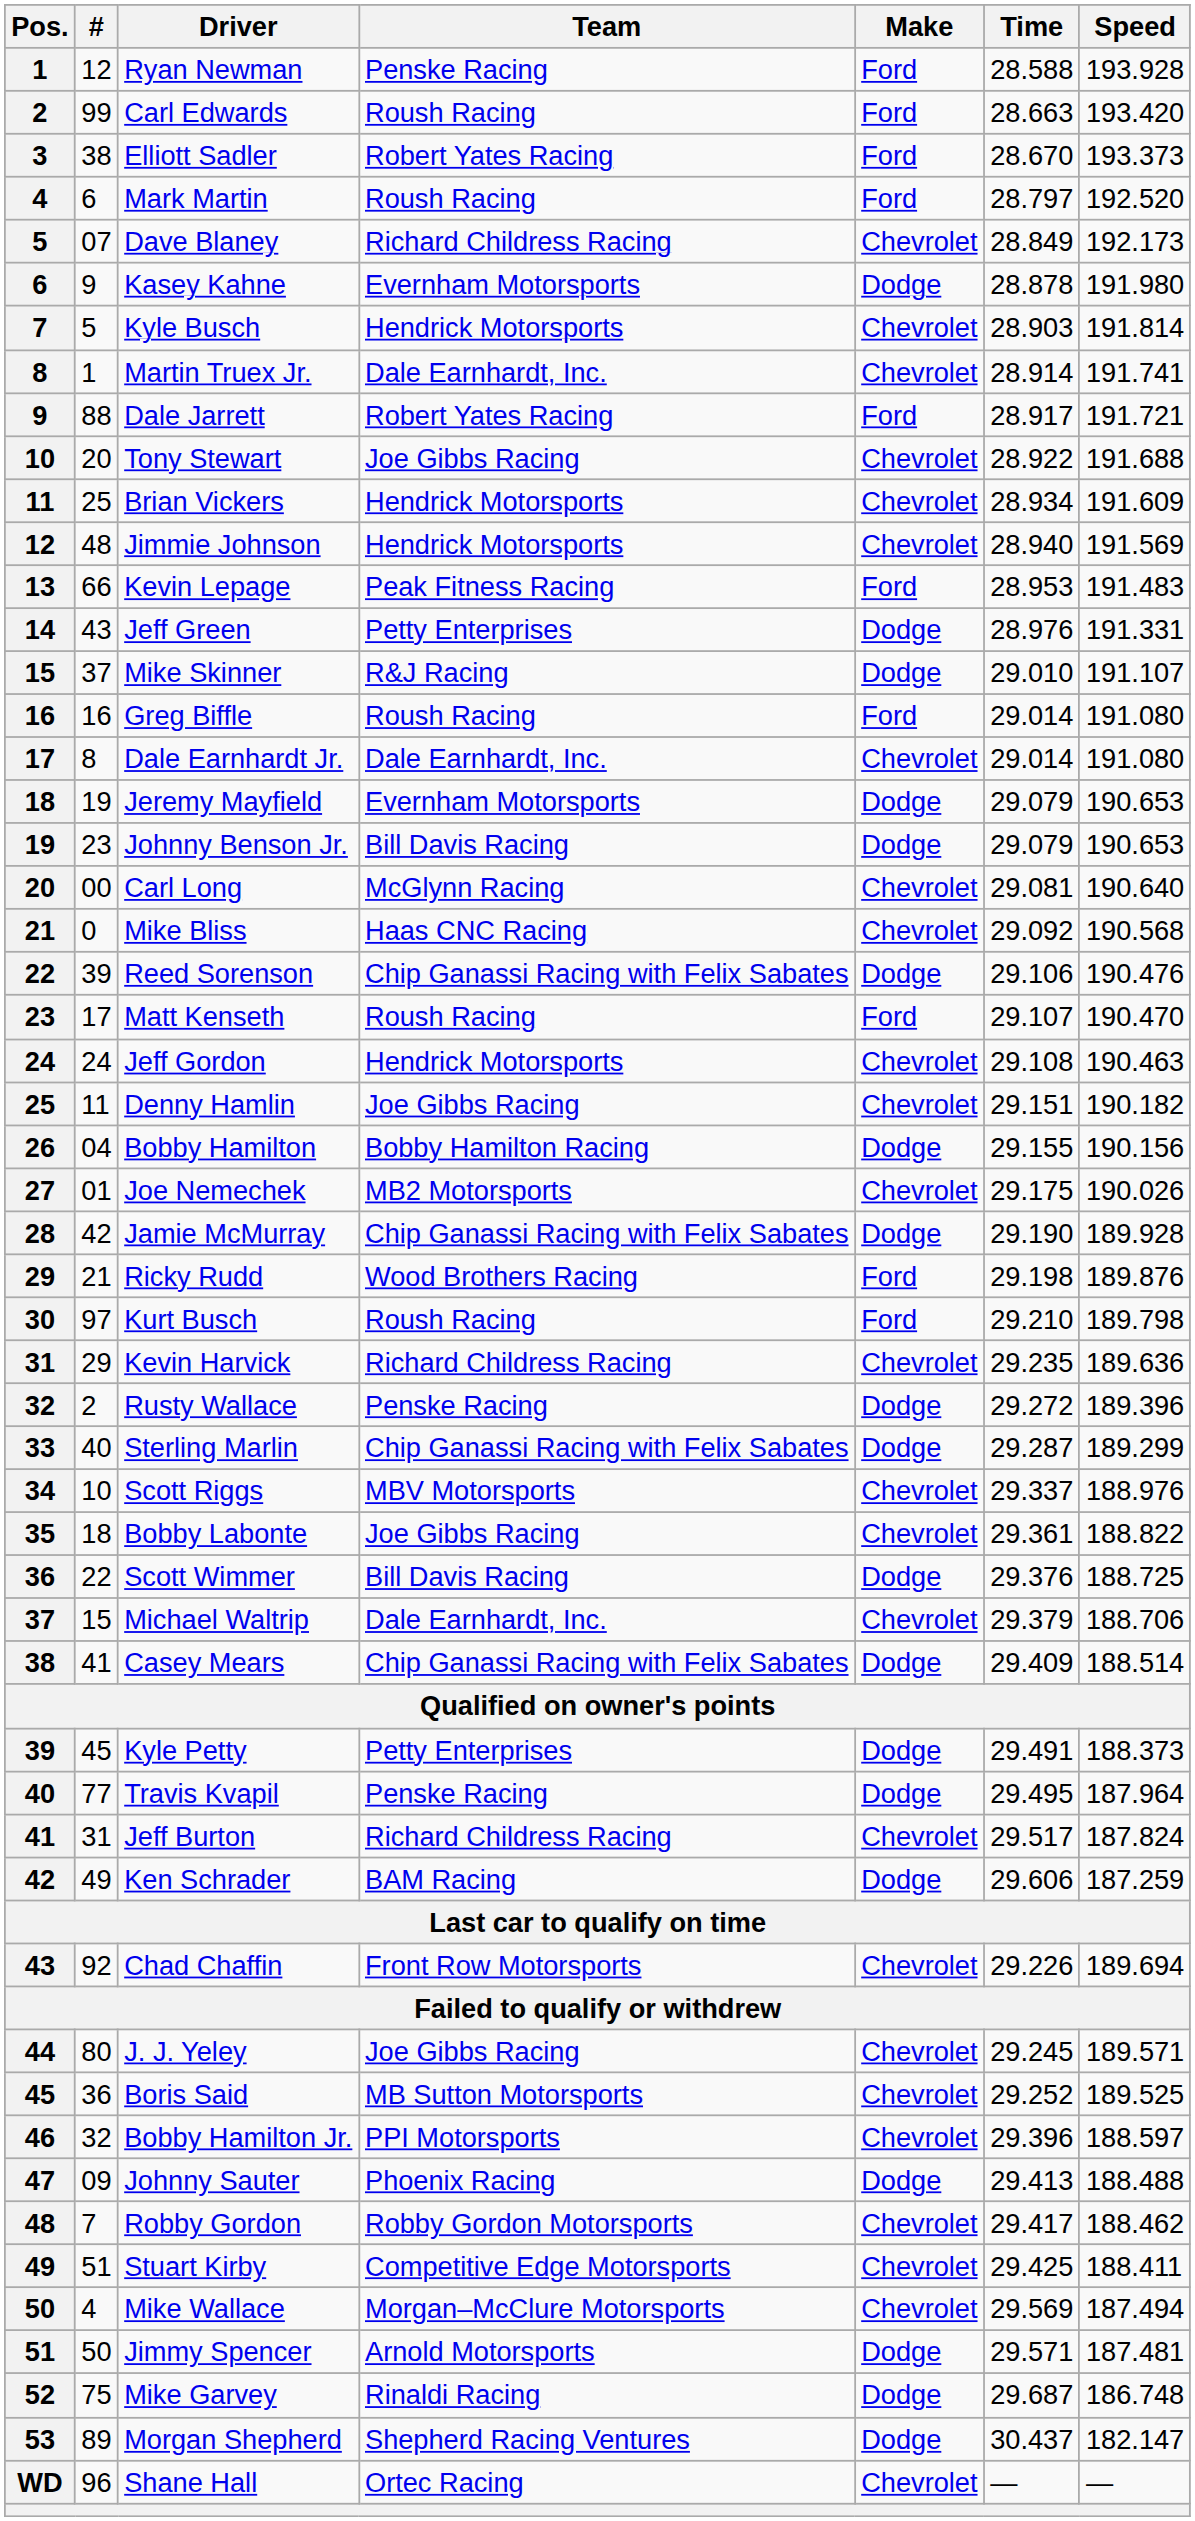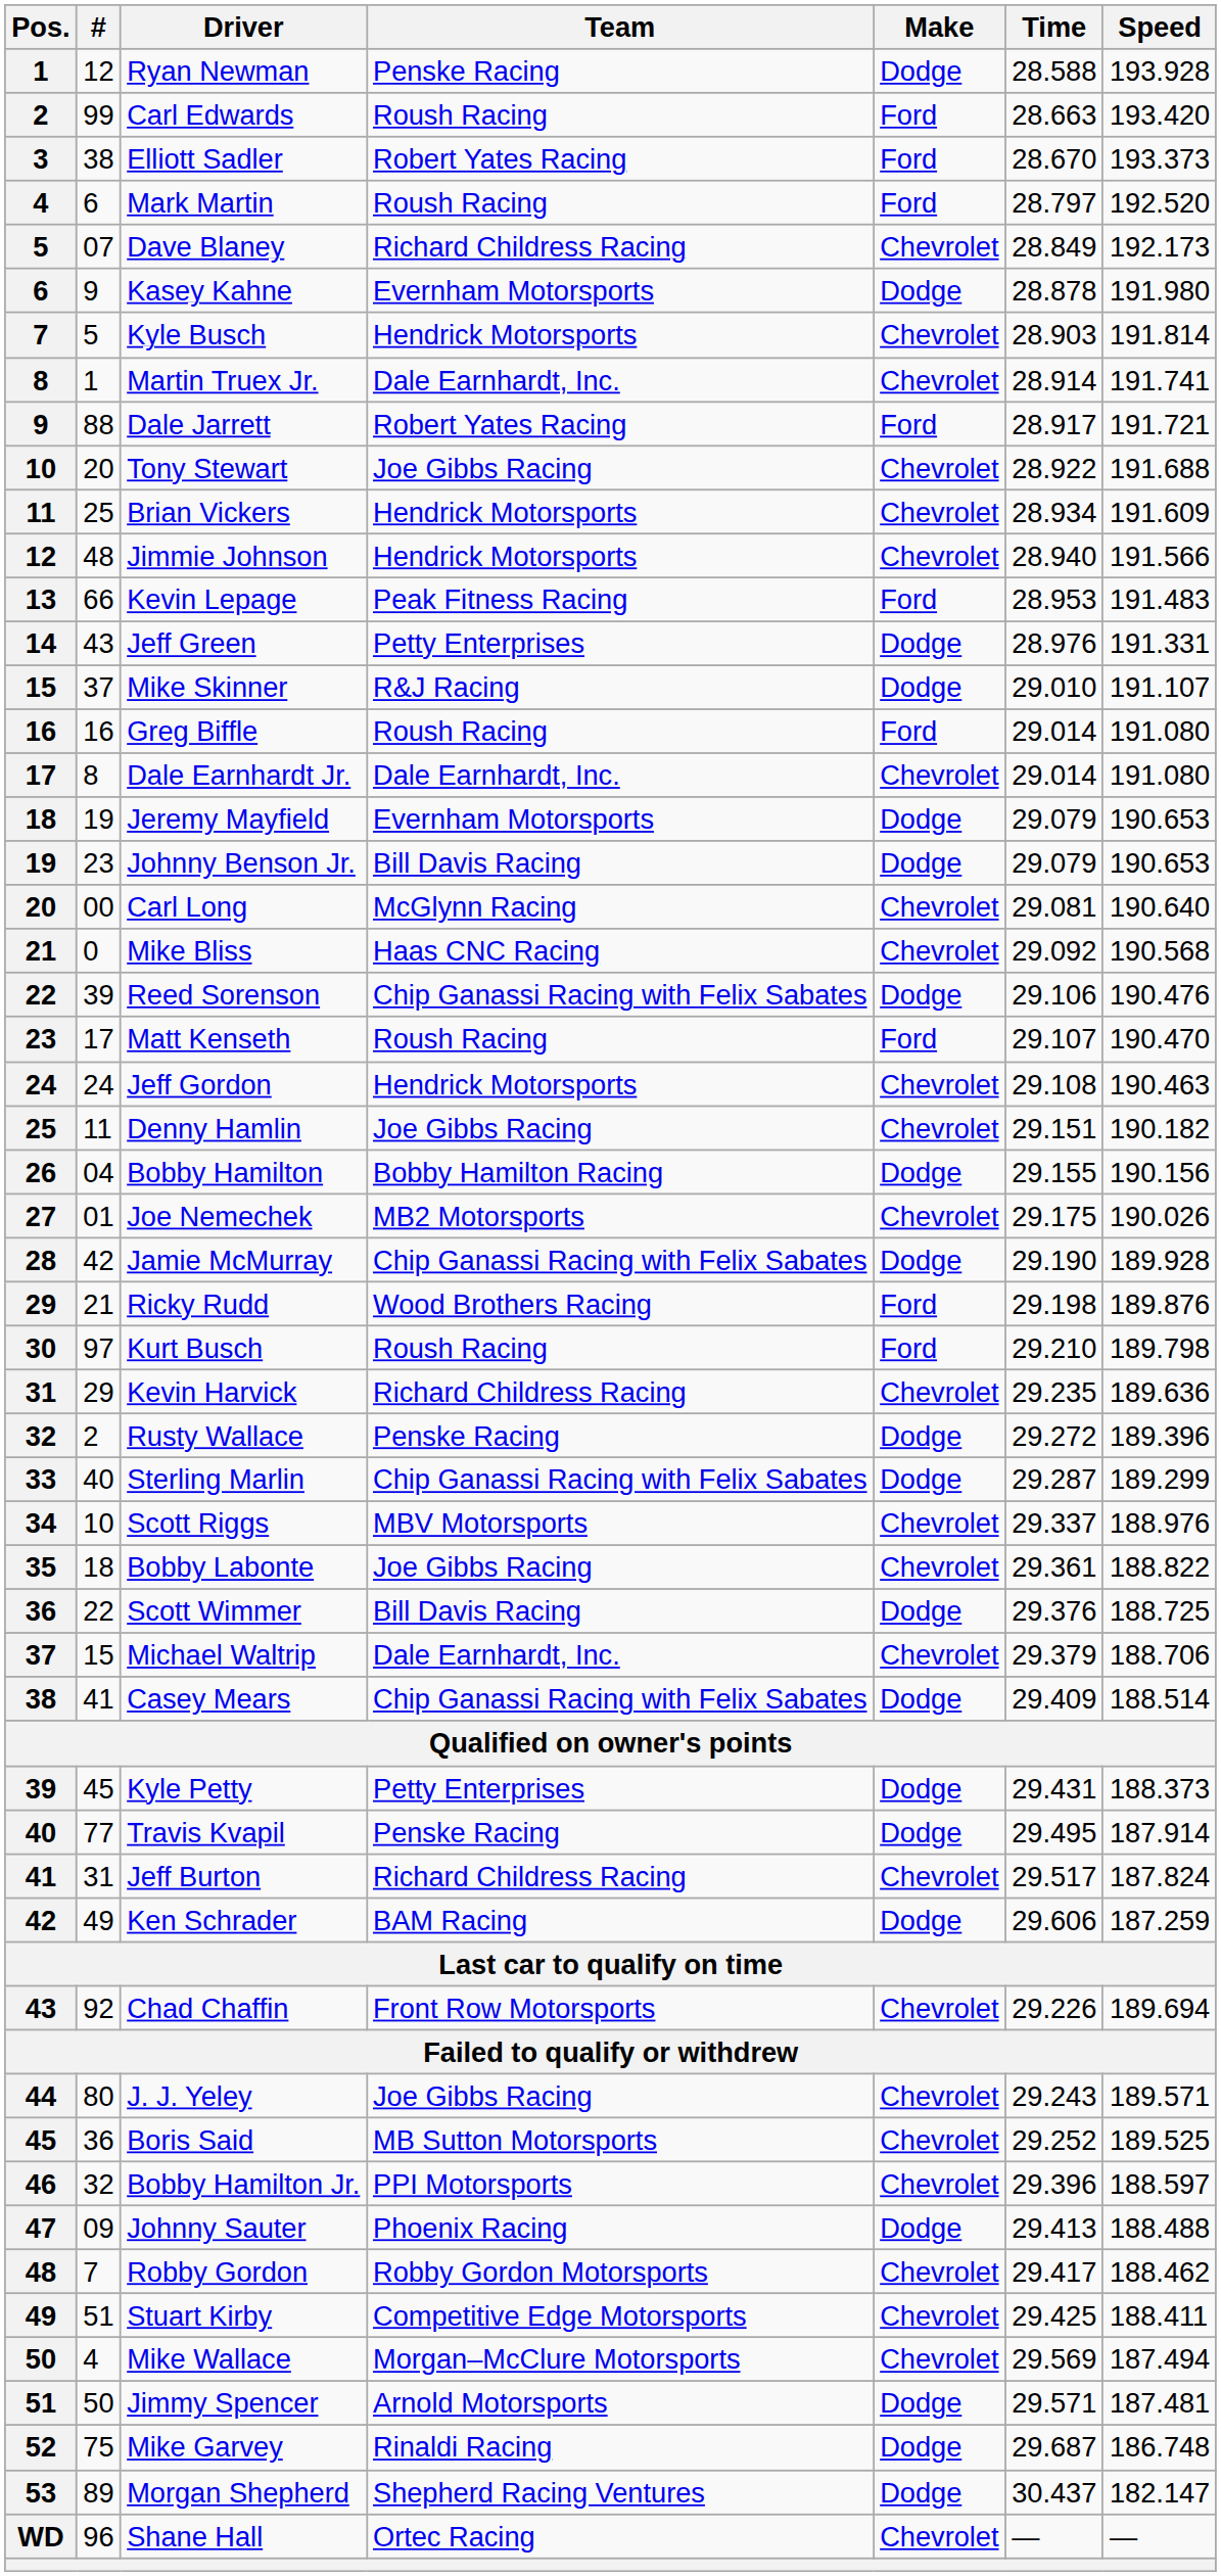 <table class="wikitable" style="font-size:95%">
 <tr>
 <th>Pos.</th>
 <th>#</th>
 <th>Driver</th>
 <th>Team</th>
 <th>Make</th>
 <th>Time</th>
 <th>Speed</th>
 </tr>
 <tr>
 <th>1</th>
 <td>12</td>
 <td><a href='#'>Ryan Newman</a></td>
 <td><a href='#'>Penske Racing</a></td>
-<td><a href='#'>Ford</a></td>
+<td><a href='#'>Dodge</a></td>
 <td>28.588</td>
 <td>193.928</td>
 </tr>
 <tr>
 <th>2</th>
 <td>99</td>
 <td><a href='#'>Carl Edwards</a></td>
 <td><a href='#'>Roush Racing</a></td>
 <td><a href='#'>Ford</a></td>
 <td>28.663</td>
 <td>193.420</td>
 </tr>
 <tr>
 <th>3</th>
 <td>38</td>
 <td><a href='#'>Elliott Sadler</a></td>
 <td><a href='#'>Robert Yates Racing</a></td>
 <td><a href='#'>Ford</a></td>
 <td>28.670</td>
 <td>193.373</td>
 </tr>
 <tr>
 <th>4</th>
 <td>6</td>
 <td><a href='#'>Mark Martin</a></td>
 <td><a href='#'>Roush Racing</a></td>
 <td><a href='#'>Ford</a></td>
 <td>28.797</td>
 <td>192.520</td>
 </tr>
 <tr>
 <th>5</th>
 <td>07</td>
 <td><a href='#'>Dave Blaney</a></td>
 <td><a href='#'>Richard Childress Racing</a></td>
 <td><a href='#'>Chevrolet</a></td>
 <td>28.849</td>
 <td>192.173</td>
 </tr>
 <tr>
 <th>6</th>
 <td>9</td>
 <td><a href='#'>Kasey Kahne</a></td>
 <td><a href='#'>Evernham Motorsports</a></td>
 <td><a href='#'>Dodge</a></td>
 <td>28.878</td>
 <td>191.980</td>
 </tr>
 <tr>
 <th>7</th>
 <td>5</td>
 <td><a href='#'>Kyle Busch</a></td>
 <td><a href='#'>Hendrick Motorsports</a></td>
 <td><a href='#'>Chevrolet</a></td>
 <td>28.903</td>
 <td>191.814</td>
 </tr>
 <tr>
 <th>8</th>
 <td>1</td>
 <td><a href='#'>Martin Truex Jr.</a></td>
 <td><a href='#'>Dale Earnhardt, Inc.</a></td>
 <td><a href='#'>Chevrolet</a></td>
 <td>28.914</td>
 <td>191.741</td>
 </tr>
 <tr>
 <th>9</th>
 <td>88</td>
 <td><a href='#'>Dale Jarrett</a></td>
 <td><a href='#'>Robert Yates Racing</a></td>
 <td><a href='#'>Ford</a></td>
 <td>28.917</td>
 <td>191.721</td>
 </tr>
 <tr>
 <th>10</th>
 <td>20</td>
 <td><a href='#'>Tony Stewart</a></td>
 <td><a href='#'>Joe Gibbs Racing</a></td>
 <td><a href='#'>Chevrolet</a></td>
 <td>28.922</td>
 <td>191.688</td>
 </tr>
 <tr>
 <th>11</th>
 <td>25</td>
 <td><a href='#'>Brian Vickers</a></td>
 <td><a href='#'>Hendrick Motorsports</a></td>
 <td><a href='#'>Chevrolet</a></td>
 <td>28.934</td>
 <td>191.609</td>
 </tr>
 <tr>
 <th>12</th>
 <td>48</td>
 <td><a href='#'>Jimmie Johnson</a></td>
 <td><a href='#'>Hendrick Motorsports</a></td>
 <td><a href='#'>Chevrolet</a></td>
 <td>28.940</td>
-<td>191.569</td>
+<td>191.566</td>
 </tr>
 <tr>
 <th>13</th>
 <td>66</td>
 <td><a href='#'>Kevin Lepage</a></td>
 <td><a href='#'>Peak Fitness Racing</a></td>
 <td><a href='#'>Ford</a></td>
 <td>28.953</td>
 <td>191.483</td>
 </tr>
 <tr>
 <th>14</th>
 <td>43</td>
 <td><a href='#'>Jeff Green</a></td>
 <td><a href='#'>Petty Enterprises</a></td>
 <td><a href='#'>Dodge</a></td>
 <td>28.976</td>
 <td>191.331</td>
 </tr>
 <tr>
 <th>15</th>
 <td>37</td>
 <td><a href='#'>Mike Skinner</a></td>
 <td><a href='#'>R&J Racing</a></td>
 <td><a href='#'>Dodge</a></td>
 <td>29.010</td>
 <td>191.107</td>
 </tr>
 <tr>
 <th>16</th>
 <td>16</td>
 <td><a href='#'>Greg Biffle</a></td>
 <td><a href='#'>Roush Racing</a></td>
 <td><a href='#'>Ford</a></td>
 <td>29.014</td>
 <td>191.080</td>
 </tr>
 <tr>
 <th>17</th>
 <td>8</td>
 <td><a href='#'>Dale Earnhardt Jr.</a></td>
 <td><a href='#'>Dale Earnhardt, Inc.</a></td>
 <td><a href='#'>Chevrolet</a></td>
 <td>29.014</td>
 <td>191.080</td>
 </tr>
 <tr>
 <th>18</th>
 <td>19</td>
 <td><a href='#'>Jeremy Mayfield</a></td>
 <td><a href='#'>Evernham Motorsports</a></td>
 <td><a href='#'>Dodge</a></td>
 <td>29.079</td>
 <td>190.653</td>
 </tr>
 <tr>
 <th>19</th>
 <td>23</td>
 <td><a href='#'>Johnny Benson Jr.</a></td>
 <td><a href='#'>Bill Davis Racing</a></td>
 <td><a href='#'>Dodge</a></td>
 <td>29.079</td>
 <td>190.653</td>
 </tr>
 <tr>
 <th>20</th>
 <td>00</td>
 <td><a href='#'>Carl Long</a></td>
 <td><a href='#'>McGlynn Racing</a></td>
 <td><a href='#'>Chevrolet</a></td>
 <td>29.081</td>
 <td>190.640</td>
 </tr>
 <tr>
 <th>21</th>
 <td>0</td>
 <td><a href='#'>Mike Bliss</a></td>
 <td><a href='#'>Haas CNC Racing</a></td>
 <td><a href='#'>Chevrolet</a></td>
 <td>29.092</td>
 <td>190.568</td>
 </tr>
 <tr>
 <th>22</th>
 <td>39</td>
 <td><a href='#'>Reed Sorenson</a></td>
 <td><a href='#'>Chip Ganassi Racing with Felix Sabates</a></td>
 <td><a href='#'>Dodge</a></td>
 <td>29.106</td>
 <td>190.476</td>
 </tr>
 <tr>
 <th>23</th>
 <td>17</td>
 <td><a href='#'>Matt Kenseth</a></td>
 <td><a href='#'>Roush Racing</a></td>
 <td><a href='#'>Ford</a></td>
 <td>29.107</td>
 <td>190.470</td>
 </tr>
 <tr>
 <th>24</th>
 <td>24</td>
 <td><a href='#'>Jeff Gordon</a></td>
 <td><a href='#'>Hendrick Motorsports</a></td>
 <td><a href='#'>Chevrolet</a></td>
 <td>29.108</td>
 <td>190.463</td>
 </tr>
 <tr>
 <th>25</th>
 <td>11</td>
 <td><a href='#'>Denny Hamlin</a></td>
 <td><a href='#'>Joe Gibbs Racing</a></td>
 <td><a href='#'>Chevrolet</a></td>
 <td>29.151</td>
 <td>190.182</td>
 </tr>
 <tr>
 <th>26</th>
 <td>04</td>
 <td><a href='#'>Bobby Hamilton</a></td>
 <td><a href='#'>Bobby Hamilton Racing</a></td>
 <td><a href='#'>Dodge</a></td>
 <td>29.155</td>
 <td>190.156</td>
 </tr>
 <tr>
 <th>27</th>
 <td>01</td>
 <td><a href='#'>Joe Nemechek</a></td>
 <td><a href='#'>MB2 Motorsports</a></td>
 <td><a href='#'>Chevrolet</a></td>
 <td>29.175</td>
 <td>190.026</td>
 </tr>
 <tr>
 <th>28</th>
 <td>42</td>
 <td><a href='#'>Jamie McMurray</a></td>
 <td><a href='#'>Chip Ganassi Racing with Felix Sabates</a></td>
 <td><a href='#'>Dodge</a></td>
 <td>29.190</td>
 <td>189.928</td>
 </tr>
 <tr>
 <th>29</th>
 <td>21</td>
 <td><a href='#'>Ricky Rudd</a></td>
 <td><a href='#'>Wood Brothers Racing</a></td>
 <td><a href='#'>Ford</a></td>
 <td>29.198</td>
 <td>189.876</td>
 </tr>
 <tr>
 <th>30</th>
 <td>97</td>
 <td><a href='#'>Kurt Busch</a></td>
 <td><a href='#'>Roush Racing</a></td>
 <td><a href='#'>Ford</a></td>
 <td>29.210</td>
 <td>189.798</td>
 </tr>
 <tr>
 <th>31</th>
 <td>29</td>
 <td><a href='#'>Kevin Harvick</a></td>
 <td><a href='#'>Richard Childress Racing</a></td>
 <td><a href='#'>Chevrolet</a></td>
 <td>29.235</td>
 <td>189.636</td>
 </tr>
 <tr>
 <th>32</th>
 <td>2</td>
 <td><a href='#'>Rusty Wallace</a></td>
 <td><a href='#'>Penske Racing</a></td>
 <td><a href='#'>Dodge</a></td>
 <td>29.272</td>
 <td>189.396</td>
 </tr>
 <tr>
 <th>33</th>
 <td>40</td>
 <td><a href='#'>Sterling Marlin</a></td>
 <td><a href='#'>Chip Ganassi Racing with Felix Sabates</a></td>
 <td><a href='#'>Dodge</a></td>
 <td>29.287</td>
 <td>189.299</td>
 </tr>
 <tr>
 <th>34</th>
 <td>10</td>
 <td><a href='#'>Scott Riggs</a></td>
 <td><a href='#'>MBV Motorsports</a></td>
 <td><a href='#'>Chevrolet</a></td>
 <td>29.337</td>
 <td>188.976</td>
 </tr>
 <tr>
 <th>35</th>
 <td>18</td>
 <td><a href='#'>Bobby Labonte</a></td>
 <td><a href='#'>Joe Gibbs Racing</a></td>
 <td><a href='#'>Chevrolet</a></td>
 <td>29.361</td>
 <td>188.822</td>
 </tr>
 <tr>
 <th>36</th>
 <td>22</td>
 <td><a href='#'>Scott Wimmer</a></td>
 <td><a href='#'>Bill Davis Racing</a></td>
 <td><a href='#'>Dodge</a></td>
 <td>29.376</td>
 <td>188.725</td>
 </tr>
 <tr>
 <th>37</th>
 <td>15</td>
 <td><a href='#'>Michael Waltrip</a></td>
 <td><a href='#'>Dale Earnhardt, Inc.</a></td>
 <td><a href='#'>Chevrolet</a></td>
 <td>29.379</td>
 <td>188.706</td>
 </tr>
 <tr>
 <th>38</th>
 <td>41</td>
 <td><a href='#'>Casey Mears</a></td>
 <td><a href='#'>Chip Ganassi Racing with Felix Sabates</a></td>
 <td><a href='#'>Dodge</a></td>
 <td>29.409</td>
 <td>188.514</td>
 </tr>
 <tr>
 <th colspan="7">Qualified on owner's points</th>
 </tr>
 <tr>
 <th>39</th>
 <td>45</td>
 <td><a href='#'>Kyle Petty</a></td>
 <td><a href='#'>Petty Enterprises</a></td>
 <td><a href='#'>Dodge</a></td>
-<td>29.491</td>
+<td>29.431</td>
 <td>188.373</td>
 </tr>
 <tr>
 <th>40</th>
 <td>77</td>
 <td><a href='#'>Travis Kvapil</a></td>
 <td><a href='#'>Penske Racing</a></td>
 <td><a href='#'>Dodge</a></td>
 <td>29.495</td>
-<td>187.964</td>
+<td>187.914</td>
 </tr>
 <tr>
 <th>41</th>
 <td>31</td>
 <td><a href='#'>Jeff Burton</a></td>
 <td><a href='#'>Richard Childress Racing</a></td>
 <td><a href='#'>Chevrolet</a></td>
 <td>29.517</td>
 <td>187.824</td>
 </tr>
 <tr>
 <th>42</th>
 <td>49</td>
 <td><a href='#'>Ken Schrader</a></td>
 <td><a href='#'>BAM Racing</a></td>
 <td><a href='#'>Dodge</a></td>
 <td>29.606</td>
 <td>187.259</td>
 </tr>
 <tr>
 <th colspan="7">Last car to qualify on time</th>
 </tr>
 <tr>
 <th>43</th>
 <td>92</td>
 <td><a href='#'>Chad Chaffin</a></td>
 <td><a href='#'>Front Row Motorsports</a></td>
 <td><a href='#'>Chevrolet</a></td>
 <td>29.226</td>
 <td>189.694</td>
 </tr>
 <tr>
 <th colspan="7">Failed to qualify or withdrew</th>
 </tr>
 <tr>
 <th>44</th>
 <td>80</td>
 <td><a href='#'>J. J. Yeley</a></td>
 <td><a href='#'>Joe Gibbs Racing</a></td>
 <td><a href='#'>Chevrolet</a></td>
-<td>29.245</td>
+<td>29.243</td>
 <td>189.571</td>
 </tr>
 <tr>
 <th>45</th>
 <td>36</td>
 <td><a href='#'>Boris Said</a></td>
 <td><a href='#'>MB Sutton Motorsports</a></td>
 <td><a href='#'>Chevrolet</a></td>
 <td>29.252</td>
 <td>189.525</td>
 </tr>
 <tr>
 <th>46</th>
 <td>32</td>
 <td><a href='#'>Bobby Hamilton Jr.</a></td>
 <td><a href='#'>PPI Motorsports</a></td>
 <td><a href='#'>Chevrolet</a></td>
 <td>29.396</td>
 <td>188.597</td>
 </tr>
 <tr>
 <th>47</th>
 <td>09</td>
 <td><a href='#'>Johnny Sauter</a></td>
 <td><a href='#'>Phoenix Racing</a></td>
 <td><a href='#'>Dodge</a></td>
 <td>29.413</td>
 <td>188.488</td>
 </tr>
 <tr>
 <th>48</th>
 <td>7</td>
 <td><a href='#'>Robby Gordon</a></td>
 <td><a href='#'>Robby Gordon Motorsports</a></td>
 <td><a href='#'>Chevrolet</a></td>
 <td>29.417</td>
 <td>188.462</td>
 </tr>
 <tr>
 <th>49</th>
 <td>51</td>
 <td><a href='#'>Stuart Kirby</a></td>
 <td><a href='#'>Competitive Edge Motorsports</a></td>
 <td><a href='#'>Chevrolet</a></td>
 <td>29.425</td>
 <td>188.411</td>
 </tr>
 <tr>
 <th>50</th>
 <td>4</td>
 <td><a href='#'>Mike Wallace</a></td>
 <td><a href='#'>Morgan–McClure Motorsports</a></td>
 <td><a href='#'>Chevrolet</a></td>
 <td>29.569</td>
 <td>187.494</td>
 </tr>
 <tr>
 <th>51</th>
 <td>50</td>
 <td><a href='#'>Jimmy Spencer</a></td>
 <td><a href='#'>Arnold Motorsports</a></td>
 <td><a href='#'>Dodge</a></td>
 <td>29.571</td>
 <td>187.481</td>
 </tr>
 <tr>
 <th>52</th>
 <td>75</td>
 <td><a href='#'>Mike Garvey</a></td>
 <td><a href='#'>Rinaldi Racing</a></td>
 <td><a href='#'>Dodge</a></td>
 <td>29.687</td>
 <td>186.748</td>
 </tr>
 <tr>
 <th>53</th>
 <td>89</td>
 <td><a href='#'>Morgan Shepherd</a></td>
 <td><a href='#'>Shepherd Racing Ventures</a></td>
 <td><a href='#'>Dodge</a></td>
 <td>30.437</td>
 <td>182.147</td>
 </tr>
 <tr>
 <th>WD</th>
 <td>96</td>
 <td><a href='#'>Shane Hall</a></td>
 <td><a href='#'>Ortec Racing</a></td>
 <td><a href='#'>Chevrolet</a></td>
 <td>—</td>
 <td>—</td>
 </tr>
 <tr>
 <th colspan="7"></th>
 </tr>
 </table>
